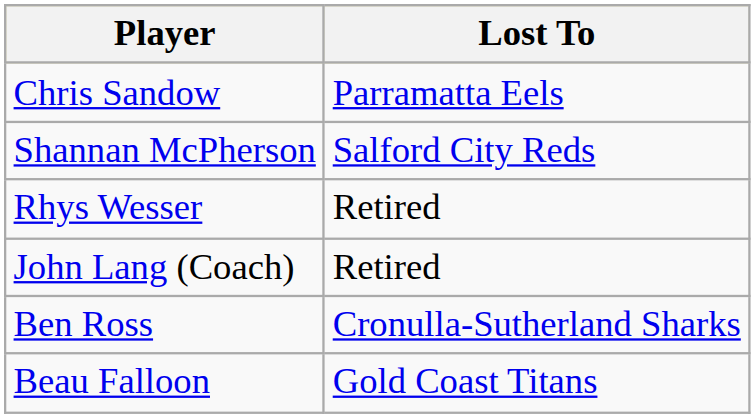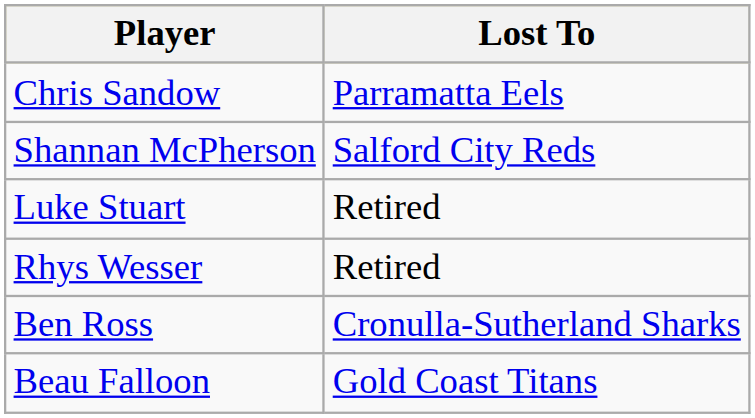 <table class="wikitable">
 <tr bgcolor=#bdb76b>
 <th>Player</th>
 <th>Lost To</th>
 </tr>
 <tr>
 <td><a href='#'>Chris Sandow</a></td>
 <td> <a href='#'>Parramatta Eels</a></td>
 </tr>
 <tr>
 <td><a href='#'>Shannan McPherson</a></td>
 <td> <a href='#'>Salford City Reds</a></td>
 </tr>
 <tr>
-<td><a href='#'>Rhys Wesser</a></td>
+<td><a href='#'>Luke Stuart</a></td>
 <td>Retired</td>
 </tr>
 <tr>
-<td><a href='#'>John Lang</a> (Coach)</td>
+<td><a href='#'>Rhys Wesser</a></td>
 <td>Retired</td>
 </tr>
 <tr>
 <td><a href='#'>Ben Ross</a></td>
 <td>  <a href='#'>Cronulla-Sutherland Sharks</a></td>
 </tr>
 <tr>
 <td><a href='#'>Beau Falloon</a></td>
 <td> <a href='#'>Gold Coast Titans</a></td>
 </tr>
 </table>
